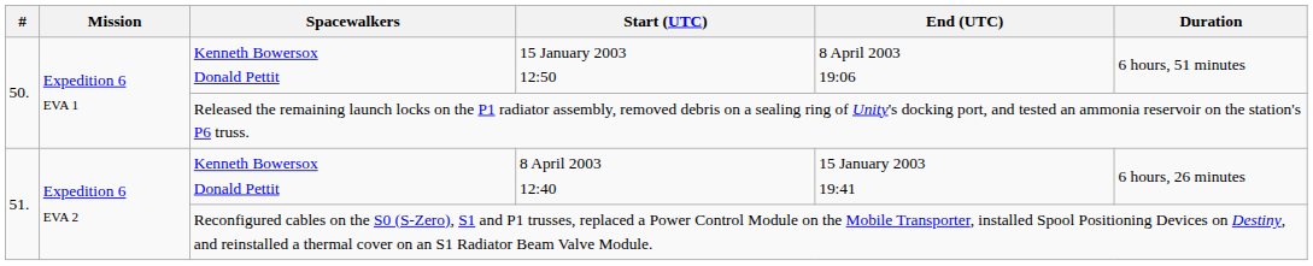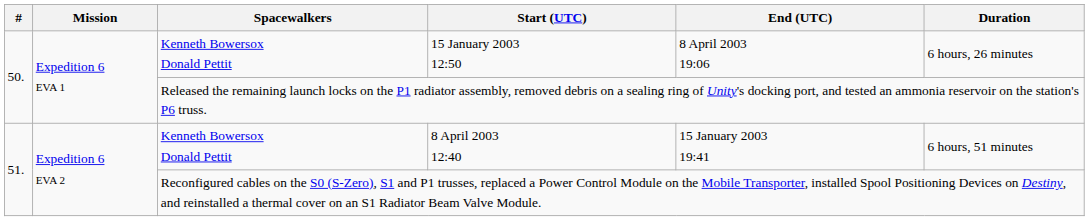 <table class="wikitable sortable sticky-header" style="font-size:0.95em; line-height:1.5em;">
 <tr>
 <th scope="col" width="25">#</th>
 <th scope="col" width="135">Mission</th>
 <th scope="col" width="300">Spacewalkers</th>
 <th scope="col" width="275">Start (<a href='#'>UTC</a>)</th>
 <th scope="col" width="275">End (UTC)</th>
 <th scope="col" width="175">Duration</th>
 </tr>
 <tr>
 <td scope="row" rowspan=2>50.</td>
 <td rowspan=2><a href='#'>Expedition 6</a><br><small>EVA 1</small></td>
 <td> <a href='#'>Kenneth Bowersox</a><br> <a href='#'>Donald Pettit</a></td>
 <td>15 January 2003<br>12:50</td>
 <td>8 April 2003<br>19:06</td>
-<td>6 hours, 51 minutes</td>
+<td>6 hours, 26 minutes</td>
 </tr>
 <tr>
 <td colspan=4>Released the remaining launch locks on the <a href='#'>P1</a> radiator assembly, removed debris on a sealing ring of <a href='#'><em>Unity</em></a>'s docking port, and tested an ammonia reservoir on the station's <a href='#'>P6</a> truss.</td>
 </tr>
 <tr>
 <td scope="row" rowspan=2>51.</td>
 <td rowspan=2><a href='#'>Expedition 6</a><br><small>EVA 2</small></td>
 <td> <a href='#'>Kenneth Bowersox</a><br> <a href='#'>Donald Pettit</a></td>
 <td>8 April 2003<br>12:40</td>
 <td>15 January 2003<br>19:41</td>
-<td>6 hours, 26 minutes</td>
+<td>6 hours, 51 minutes</td>
 </tr>
 <tr>
 <td colspan=4>Reconfigured cables on the <a href='#'>S0 (S-Zero)</a>, <a href='#'>S1</a> and P1 trusses, replaced a Power Control Module on the <a href='#'>Mobile Transporter</a>, installed Spool Positioning Devices on <a href='#'><em>Destiny</em></a>, and reinstalled a thermal cover on an S1 Radiator Beam Valve Module.</td>
 </tr>
 </table>
